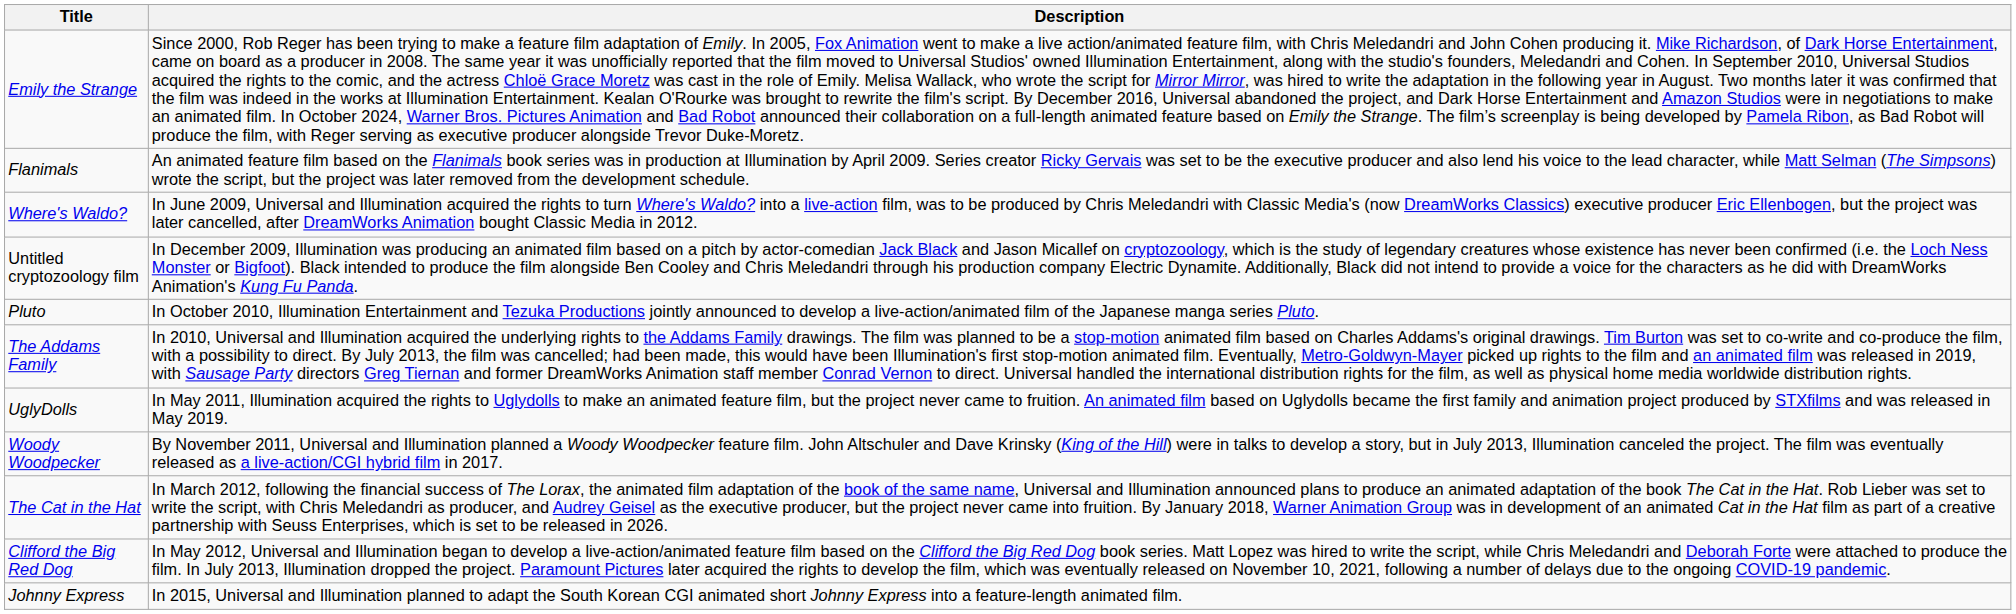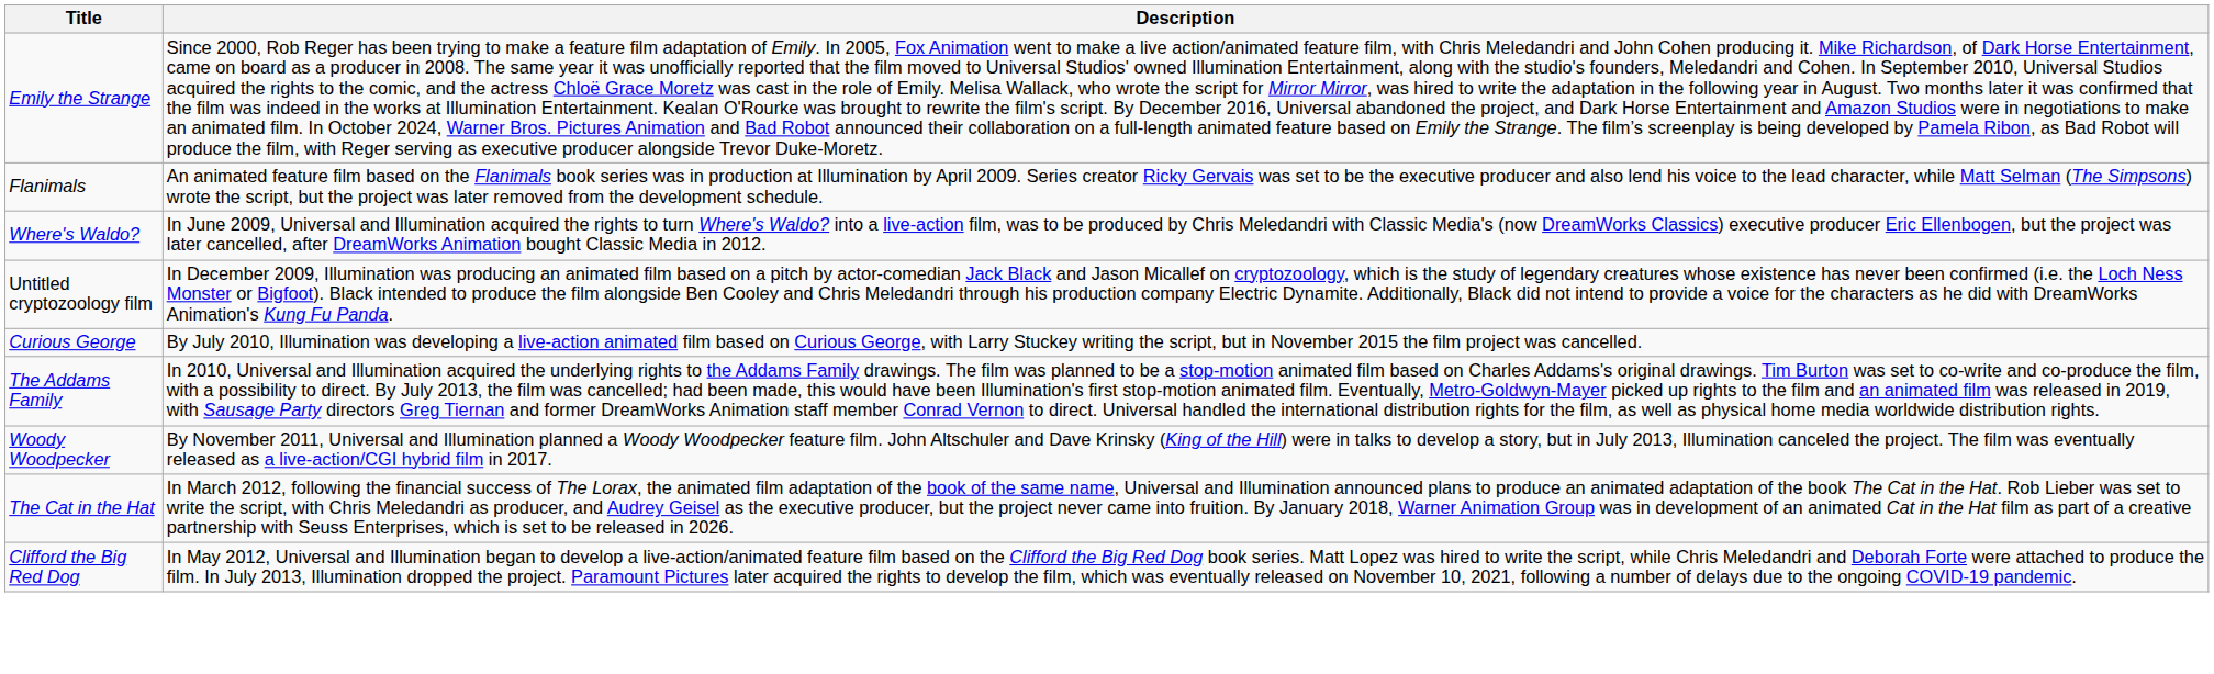 <table class="wikitable">
 <tr>
 <th style="width:100pt;">Title</th>
 <th>Description</th>
 </tr>
 <tr>
 <td><em><a href='#'>Emily the Strange</a></em></td>
 <td>Since 2000, Rob Reger has been trying to make a feature film adaptation of <em>Emily</em>. In 2005, <a href='#'>Fox Animation</a> went to make a live action/animated feature film, with Chris Meledandri and John Cohen producing it. <a href='#'>Mike Richardson</a>, of <a href='#'>Dark Horse Entertainment</a>, came on board as a producer in 2008. The same year it was unofficially reported that the film moved to Universal Studios' owned Illumination Entertainment, along with the studio's founders, Meledandri and Cohen. In September 2010, Universal Studios acquired the rights to the comic, and the actress <a href='#'>Chloë Grace Moretz</a> was cast in the role of Emily. Melisa Wallack, who wrote the script for <em><a href='#'>Mirror Mirror</a></em>, was hired to write the adaptation in the following year in August. Two months later it was confirmed that the film was indeed in the works at Illumination Entertainment. Kealan O'Rourke was brought to rewrite the film's script. By December 2016, Universal abandoned the project, and Dark Horse Entertainment and <a href='#'>Amazon Studios</a> were in negotiations to make an animated film. In October 2024, <a href='#'>Warner Bros. Pictures Animation</a> and <a href='#'>Bad Robot</a> announced their collaboration on a full-length animated feature based on <em>Emily the Strange</em>. The film’s screenplay is being developed by <a href='#'>Pamela Ribon</a>, as Bad Robot will produce the film, with Reger serving as executive producer alongside Trevor Duke-Moretz.</td>
 </tr>
 <tr>
 <td><em>Flanimals</em></td>
 <td>An animated feature film based on the <em><a href='#'>Flanimals</a></em> book series was in production at Illumination by April 2009. Series creator <a href='#'>Ricky Gervais</a> was set to be the executive producer and also lend his voice to the lead character, while <a href='#'>Matt Selman</a> (<em><a href='#'>The Simpsons</a></em>) wrote the script, but the project was later removed from the development schedule.</td>
 </tr>
 <tr>
 <td><em><a href='#'>Where's Waldo?</a></em></td>
 <td>In June 2009, Universal and Illumination acquired the rights to turn <em><a href='#'>Where's Waldo?</a></em> into a <a href='#'>live-action</a> film, was to be produced by Chris Meledandri with Classic Media's (now <a href='#'>DreamWorks Classics</a>) executive producer <a href='#'>Eric Ellenbogen</a>, but the project was later cancelled, after <a href='#'>DreamWorks Animation</a> bought Classic Media in 2012.</td>
 </tr>
 <tr>
 <td>Untitled cryptozoology film</td>
 <td>In December 2009, Illumination was producing an animated film based on a pitch by actor-comedian <a href='#'>Jack Black</a> and Jason Micallef on <a href='#'>cryptozoology</a>, which is the study of legendary creatures whose existence has never been confirmed (i.e. the <a href='#'>Loch Ness Monster</a> or <a href='#'>Bigfoot</a>). Black intended to produce the film alongside Ben Cooley and Chris Meledandri through his production company Electric Dynamite. Additionally, Black did not intend to provide a voice for the characters as he did with DreamWorks Animation's <em><a href='#'>Kung Fu Panda</a></em>.</td>
 </tr>
 <tr>
-<td><em>Pluto</em></td>
-<td>In October 2010, Illumination Entertainment and <a href='#'>Tezuka Productions</a> jointly announced to develop a live-action/animated film of the Japanese manga series <em><a href='#'>Pluto</a></em>.</td>
+<td><em><a href='#'>Curious George</a></em></td>
+<td>By July 2010, Illumination was developing a <a href='#'>live-action animated</a> film based on <a href='#'>Curious George</a>, with Larry Stuckey writing the script, but in November 2015 the film project was cancelled.</td>
 </tr>
 <tr>
 <td><em><a href='#'>The Addams Family</a></em></td>
 <td>In 2010, Universal and Illumination acquired the underlying rights to <a href='#'>the Addams Family</a> drawings. The film was planned to be a <a href='#'>stop-motion</a> animated film based on Charles Addams's original drawings. <a href='#'>Tim Burton</a> was set to co-write and co-produce the film, with a possibility to direct. By July 2013, the film was cancelled; had been made, this would have been Illumination's first stop-motion animated film. Eventually, <a href='#'>Metro-Goldwyn-Mayer</a> picked up rights to the film and <a href='#'>an animated film</a> was released in 2019, with <em><a href='#'>Sausage Party</a></em> directors <a href='#'>Greg Tiernan</a> and former DreamWorks Animation staff member <a href='#'>Conrad Vernon</a> to direct. Universal handled the international distribution rights for the film, as well as physical home media worldwide distribution rights.</td>
-</tr>
-<tr>
-<td><em>UglyDolls</em></td>
-<td>In May 2011, Illumination acquired the rights to <a href='#'>Uglydolls</a> to make an animated feature film, but the project never came to fruition. <a href='#'>An animated film</a> based on Uglydolls became the first family and animation project produced by <a href='#'>STXfilms</a> and was released in May 2019.</td>
 </tr>
 <tr>
 <td><em><a href='#'>Woody Woodpecker</a></em></td>
 <td>By November 2011, Universal and Illumination planned a <em>Woody Woodpecker</em> feature film. John Altschuler and Dave Krinsky (<em><a href='#'>King of the Hill</a></em>) were in talks to develop a story, but in July 2013, Illumination canceled the project. The film was eventually released as <a href='#'>a live-action/CGI hybrid film</a> in 2017.</td>
 </tr>
 <tr>
 <td><em><a href='#'>The Cat in the Hat</a></em></td>
 <td>In March 2012, following the financial success of <em>The Lorax</em>, the animated film adaptation of the <a href='#'>book of the same name</a>, Universal and Illumination announced plans to produce an animated adaptation of the book <em>The Cat in the Hat</em>. Rob Lieber was set to write the script, with Chris Meledandri as producer, and <a href='#'>Audrey Geisel</a> as the executive producer, but the project never came into fruition. By January 2018, <a href='#'>Warner Animation Group</a> was in development of an animated <em>Cat in the Hat</em> film as part of a creative partnership with Seuss Enterprises, which is set to be released in 2026.</td>
 </tr>
 <tr>
 <td><em><a href='#'>Clifford the Big Red Dog</a></em></td>
 <td>In May 2012, Universal and Illumination began to develop a live-action/animated feature film based on the <em><a href='#'>Clifford the Big Red Dog</a></em> book series. Matt Lopez was hired to write the script, while Chris Meledandri and <a href='#'>Deborah Forte</a> were attached to produce the film. In July 2013, Illumination dropped the project. <a href='#'>Paramount Pictures</a> later acquired the rights to develop the film, which was eventually released on November 10, 2021, following a number of delays due to the ongoing <a href='#'>COVID-19 pandemic</a>.</td>
 </tr>
-<tr>
-<td><em>Johnny Express</em></td>
-<td>In 2015, Universal and Illumination planned to adapt the South Korean CGI animated short <em>Johnny Express</em> into a feature-length animated film.</td>
-</tr>
 </table>
